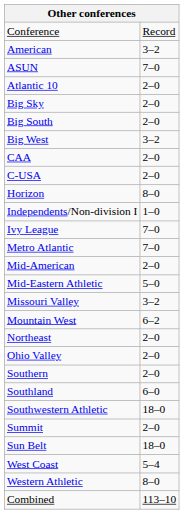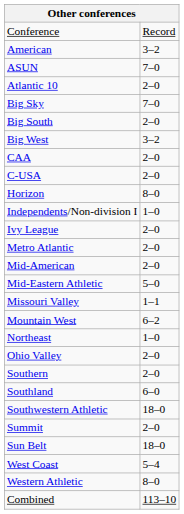 <table class="wikitable">
 <tr>
 <th colspan="2">Other conferences</th>
 </tr>
 <tr>
 <td><u>Conference</u></td>
 <td><u>Record</u></td>
 </tr>
 <tr>
 <td><a href='#'>American</a></td>
 <td>3–2</td>
 </tr>
 <tr>
 <td><a href='#'>ASUN</a></td>
 <td>7–0</td>
 </tr>
 <tr>
 <td><a href='#'>Atlantic 10</a></td>
 <td>2–0</td>
 </tr>
 <tr>
 <td><a href='#'>Big Sky</a></td>
-<td>2–0</td>
+<td>7–0</td>
 </tr>
 <tr>
 <td><a href='#'>Big South</a></td>
 <td>2–0</td>
 </tr>
 <tr>
 <td><a href='#'>Big West</a></td>
 <td>3–2</td>
 </tr>
 <tr>
 <td><a href='#'>CAA</a></td>
 <td>2–0</td>
 </tr>
 <tr>
 <td><a href='#'>C-USA</a></td>
 <td>2–0</td>
 </tr>
 <tr>
 <td><a href='#'>Horizon</a></td>
 <td>8–0</td>
 </tr>
 <tr>
 <td><a href='#'>Independents</a>/Non-division I</td>
 <td>1–0</td>
 </tr>
 <tr>
 <td><a href='#'>Ivy League</a></td>
-<td>7–0</td>
+<td>2–0</td>
 </tr>
 <tr>
 <td><a href='#'>Metro Atlantic</a></td>
-<td>7–0</td>
+<td>2–0</td>
 </tr>
 <tr>
 <td><a href='#'>Mid-American</a></td>
 <td>2–0</td>
 </tr>
 <tr>
 <td><a href='#'>Mid-Eastern Athletic</a></td>
 <td>5–0</td>
 </tr>
 <tr>
 <td><a href='#'>Missouri Valley</a></td>
-<td>3–2</td>
+<td>1–1</td>
 </tr>
 <tr>
 <td><a href='#'>Mountain West</a></td>
 <td>6–2</td>
 </tr>
 <tr>
 <td><a href='#'>Northeast</a></td>
-<td>2–0</td>
+<td>1–0</td>
 </tr>
 <tr>
 <td><a href='#'>Ohio Valley</a></td>
 <td>2–0</td>
 </tr>
 <tr>
 <td><a href='#'>Southern</a></td>
 <td>2–0</td>
 </tr>
 <tr>
 <td><a href='#'>Southland</a></td>
 <td>6–0</td>
 </tr>
 <tr>
 <td><a href='#'>Southwestern Athletic</a></td>
 <td>18–0</td>
 </tr>
 <tr>
 <td><a href='#'>Summit</a></td>
 <td>2–0</td>
 </tr>
 <tr>
 <td><a href='#'>Sun Belt</a></td>
 <td>18–0</td>
 </tr>
 <tr>
 <td><a href='#'>West Coast</a></td>
 <td>5–4</td>
 </tr>
 <tr>
 <td><a href='#'>Western Athletic</a></td>
 <td>8–0</td>
 </tr>
 <tr>
 <td><u>Combined</u></td>
 <td><u>113–10</u></td>
 </tr>
 </table>
